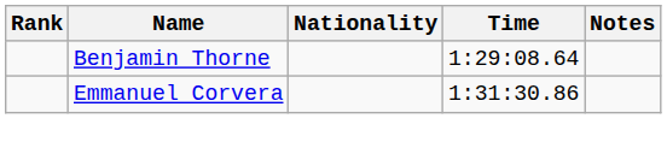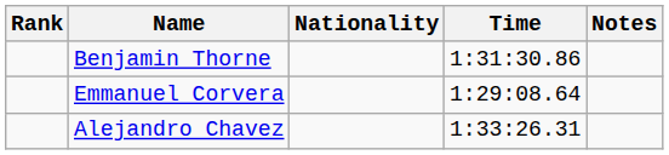 <table class="wikitable sortable" style="text-align:center">
 <tr>
 <th>Rank</th>
 <th>Name</th>
 <th>Nationality</th>
 <th>Time</th>
 <th>Notes</th>
 </tr>
 <tr>
 <td></td>
 <td align=left><a href='#'>Benjamin Thorne</a></td>
 <td align=left></td>
-<td>1:29:08.64</td>
+<td>1:31:30.86</td>
 <td></td>
 </tr>
 <tr>
 <td></td>
 <td align=left><a href='#'>Emmanuel Corvera</a></td>
 <td align=left></td>
-<td>1:31:30.86</td>
+<td>1:29:08.64</td>
+<td></td>
+</tr>
+<tr>
+<td></td>
+<td align=left><a href='#'>Alejandro Chavez</a></td>
+<td align=left></td>
+<td>1:33:26.31</td>
 <td></td>
 </tr>
 </table>
